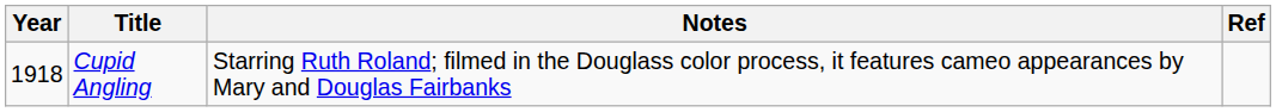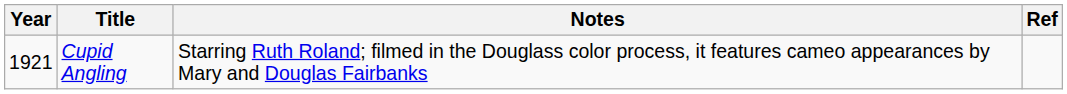 <table class="wikitable">
 <tr>
 <th scope="col">Year</th>
 <th scope="col">Title</th>
 <th scope="col">Notes</th>
 <th scope="col" class="unsortable">Ref</th>
 </tr>
 <tr>
-<td>1918</td>
+<td>1921</td>
 <td scope="row"><em><a href='#'>Cupid Angling</a></em></td>
 <td>Starring <a href='#'>Ruth Roland</a>; filmed in the Douglass color process, it features cameo appearances by Mary and <a href='#'>Douglas Fairbanks</a></td>
 <td></td>
 </tr>
 </table>
